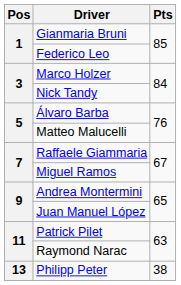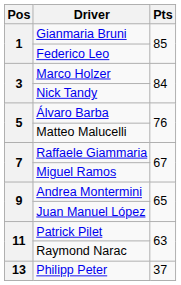 <table class="wikitable" style="font-size: 85%">
 <tr>
 <th>Pos</th>
 <th>Driver</th>
 <th>Pts</th>
 </tr>
 <tr>
 <th rowspan=2>1</th>
 <td> <a href='#'>Gianmaria Bruni</a></td>
 <td rowspan=2>85</td>
 </tr>
 <tr>
 <td> <a href='#'>Federico Leo</a></td>
 </tr>
 <tr>
 <th rowspan=2>3</th>
 <td> <a href='#'>Marco Holzer</a></td>
 <td rowspan=2>84</td>
 </tr>
 <tr>
 <td> <a href='#'>Nick Tandy</a></td>
 </tr>
 <tr>
 <th rowspan=2>5</th>
 <td> <a href='#'>Álvaro Barba</a></td>
 <td rowspan=2>76</td>
 </tr>
 <tr>
 <td> Matteo Malucelli</td>
 </tr>
 <tr>
 <th rowspan=2>7</th>
 <td> <a href='#'>Raffaele Giammaria</a></td>
 <td rowspan=2>67</td>
 </tr>
 <tr>
 <td> <a href='#'>Miguel Ramos</a></td>
 </tr>
 <tr>
 <th rowspan=2>9</th>
 <td> <a href='#'>Andrea Montermini</a></td>
 <td rowspan=2>65</td>
 </tr>
 <tr>
 <td> <a href='#'>Juan Manuel López</a></td>
 </tr>
 <tr>
 <th rowspan=2>11</th>
 <td> <a href='#'>Patrick Pilet</a></td>
 <td rowspan=2>63</td>
 </tr>
 <tr>
 <td> Raymond Narac</td>
 </tr>
 <tr>
 <th>13</th>
 <td> <a href='#'>Philipp Peter</a></td>
-<td>38</td>
+<td>37</td>
 </tr>
 </table>
